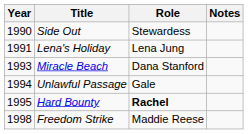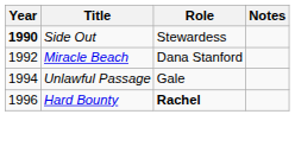 <table class="wikitable sortable">
 <tr>
 <th>Year</th>
 <th>Title</th>
 <th>Role</th>
 <th class="unsortable">Notes</th>
 </tr>
 <tr>
-<td>1990</td>
+<td><strong>1990</strong></td>
 <td><em>Side Out</em></td>
 <td>Stewardess</td>
 <td></td>
 </tr>
 <tr>
-<td>1991</td>
-<td><em>Lena's Holiday</em></td>
-<td>Lena Jung</td>
-<td></td>
-</tr>
-<tr>
-<td>1993</td>
+<td>1992</td>
 <td><em><a href='#'>Miracle Beach</a></em></td>
 <td>Dana Stanford</td>
 <td></td>
 </tr>
 <tr>
 <td>1994</td>
 <td><em>Unlawful Passage</em></td>
 <td>Gale</td>
 <td></td>
 </tr>
 <tr>
-<td>1995</td>
+<td>1996</td>
 <td><em><a href='#'>Hard Bounty</a></em></td>
 <td><strong>Rachel</strong></td>
 <td></td>
 </tr>
-<tr>
-<td>1998</td>
-<td><em>Freedom Strike</em></td>
-<td>Maddie Reese</td>
-<td></td>
-</tr>
 </table>
